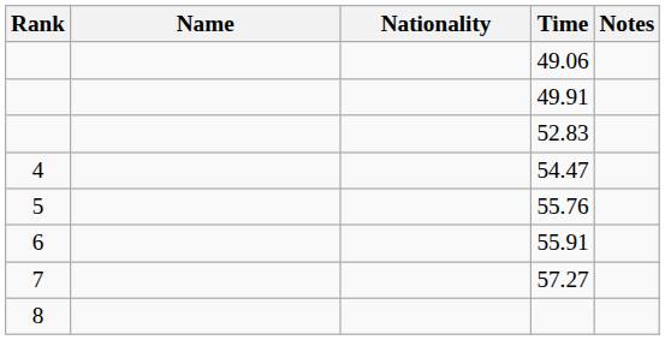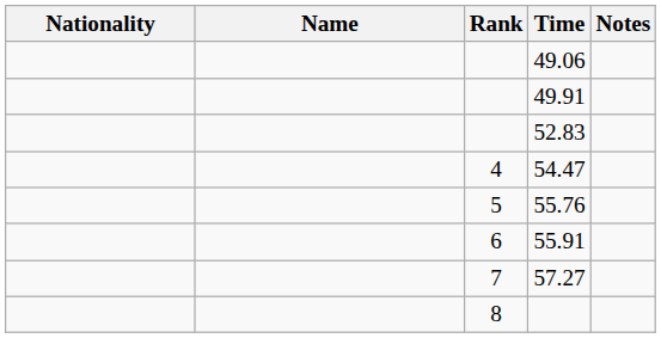 <table class="wikitable sortable" style="text-align:center">
 <tr>
+<th style="width:125px">Nationality</th>
+<th style="width:180px">Name</th>
 <th>Rank</th>
-<th style="width:180px">Name</th>
-<th style="width:125px">Nationality</th>
 <th>Time</th>
 <th>Notes</th>
 </tr>
 <tr>
-<td></td>
 <td style="text-align:left;"></td>
 <td style="text-align:left;"></td>
+<td></td>
 <td>49.06</td>
 <td></td>
 </tr>
 <tr>
-<td></td>
 <td style="text-align:left;"></td>
 <td style="text-align:left;"></td>
+<td></td>
 <td>49.91</td>
 <td></td>
 </tr>
 <tr>
-<td></td>
 <td style="text-align:left;"></td>
 <td style="text-align:left;"></td>
+<td></td>
 <td>52.83</td>
 <td></td>
 </tr>
 <tr>
-<td>4</td>
 <td style="text-align:left;"></td>
 <td style="text-align:left;"></td>
+<td>4</td>
 <td>54.47</td>
 <td></td>
 </tr>
 <tr>
-<td>5</td>
 <td style="text-align:left;"></td>
 <td style="text-align:left;"></td>
+<td>5</td>
 <td>55.76</td>
 <td></td>
 </tr>
 <tr>
-<td>6</td>
 <td style="text-align:left;"></td>
 <td style="text-align:left;"></td>
+<td>6</td>
 <td>55.91</td>
 <td></td>
 </tr>
 <tr>
-<td>7</td>
 <td style="text-align:left;"></td>
 <td style="text-align:left;"></td>
+<td>7</td>
 <td>57.27</td>
 <td></td>
 </tr>
 <tr>
-<td>8</td>
 <td style="text-align:left;"></td>
 <td style="text-align:left;"></td>
+<td>8</td>
 <td></td>
 <td></td>
 </tr>
 </table>
